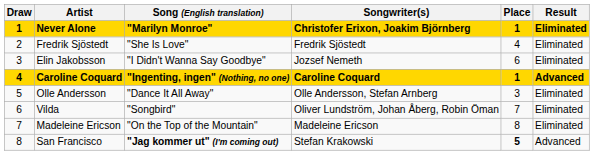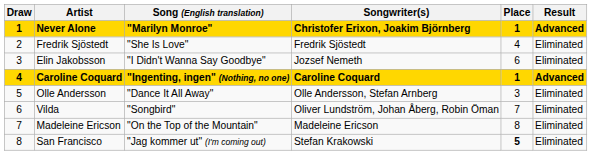 <table class="wikitable">
 <tr>
 <th>Draw</th>
 <th>Artist</th>
 <th>Song <small><em>(English translation)</em></small></th>
 <th>Songwriter(s)</th>
 <th>Place</th>
 <th>Result</th>
 </tr>
 <tr style="font-weight:bold;background:gold;">
 <td align="center"><strong>1</strong></td>
 <td><strong>Never Alone</strong></td>
 <td><strong>"Marilyn Monroe"</strong></td>
 <td><strong>Christofer Erixon, Joakim Björnberg</strong></td>
 <td align="center"><strong>1</strong></td>
-<td>Eliminated</td>
+<td>Advanced</td>
 </tr>
 <tr>
 <td align="center">2</td>
 <td>Fredrik Sjöstedt</td>
 <td>"She Is Love"</td>
 <td>Fredrik Sjöstedt</td>
 <td align="center">4</td>
 <td>Eliminated</td>
 </tr>
 <tr>
 <td align="center">3</td>
 <td>Elin Jakobsson</td>
 <td>"I Didn't Wanna Say Goodbye"</td>
 <td>Jozsef Nemeth</td>
 <td align="center">6</td>
 <td>Eliminated</td>
 </tr>
 <tr style="font-weight:bold;background:gold;">
 <td align="center"><strong>4</strong></td>
 <td><strong>Caroline Coquard</strong></td>
 <td><strong>"Ingenting, ingen" <small><em>(Nothing, no one)</em></small></strong></td>
 <td><strong>Caroline Coquard</strong></td>
 <td align="center"><strong>1</strong></td>
 <td>Advanced</td>
 </tr>
 <tr>
 <td align="center">5</td>
 <td>Olle Andersson</td>
 <td>"Dance It All Away"</td>
 <td>Olle Andersson, Stefan Arnberg</td>
 <td align="center">3</td>
 <td>Eliminated</td>
 </tr>
 <tr>
 <td align="center">6</td>
 <td>Vilda</td>
 <td>"Songbird"</td>
 <td>Oliver Lundström, Johan Åberg, Robin Öman</td>
 <td align="center">7</td>
 <td>Eliminated</td>
 </tr>
 <tr>
 <td align="center">7</td>
 <td>Madeleine Ericson</td>
 <td>"On the Top of the Mountain"</td>
 <td>Madeleine Ericson</td>
 <td align="center">8</td>
 <td>Eliminated</td>
 </tr>
 <tr>
 <td align="center">8</td>
 <td>San Francisco</td>
-<td><strong>"Jag kommer ut" <small><em>(I'm coming out)</em></small></strong></td>
+<td>"Jag kommer ut" <small><em>(I'm coming out)</em></small></td>
 <td>Stefan Krakowski</td>
 <td align="center"><strong>5</strong></td>
-<td>Advanced</td>
+<td>Eliminated</td>
 </tr>
 </table>
